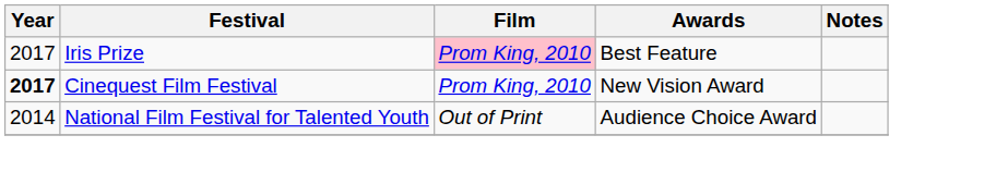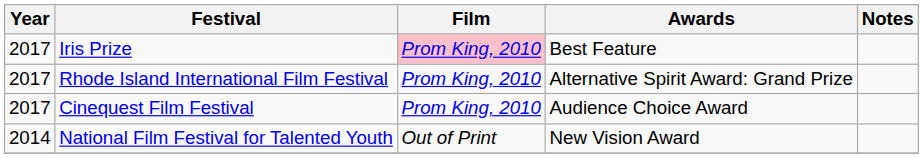 <table class="wikitable sortable">
 <tr>
 <th>Year</th>
 <th>Festival</th>
 <th>Film</th>
 <th>Awards</th>
 <th class="unsortable">Notes</th>
 </tr>
 <tr>
 <td>2017</td>
 <td><a href='#'>Iris Prize</a></td>
 <td style="background: pink;"><em><a href='#'>Prom King, 2010</a></em></td>
 <td>Best Feature</td>
 <td></td>
 </tr>
 <tr>
-<td><strong>2017</strong></td>
+<td>2017</td>
+<td><a href='#'>Rhode Island International Film Festival</a></td>
+<td><em><a href='#'>Prom King, 2010</a></em></td>
+<td>Alternative Spirit Award: Grand Prize</td>
+<td></td>
+</tr>
+<tr>
+<td>2017</td>
 <td><a href='#'>Cinequest Film Festival</a></td>
 <td><em><a href='#'>Prom King, 2010</a></em></td>
-<td>New Vision Award</td>
+<td>Audience Choice Award</td>
 <td></td>
 </tr>
 <tr>
 <td>2014</td>
 <td><a href='#'>National Film Festival for Talented Youth</a></td>
 <td><em>Out of Print </em></td>
-<td>Audience Choice Award</td>
+<td>New Vision Award</td>
 <td></td>
 </tr>
 <tr>
 </tr>
 </table>
